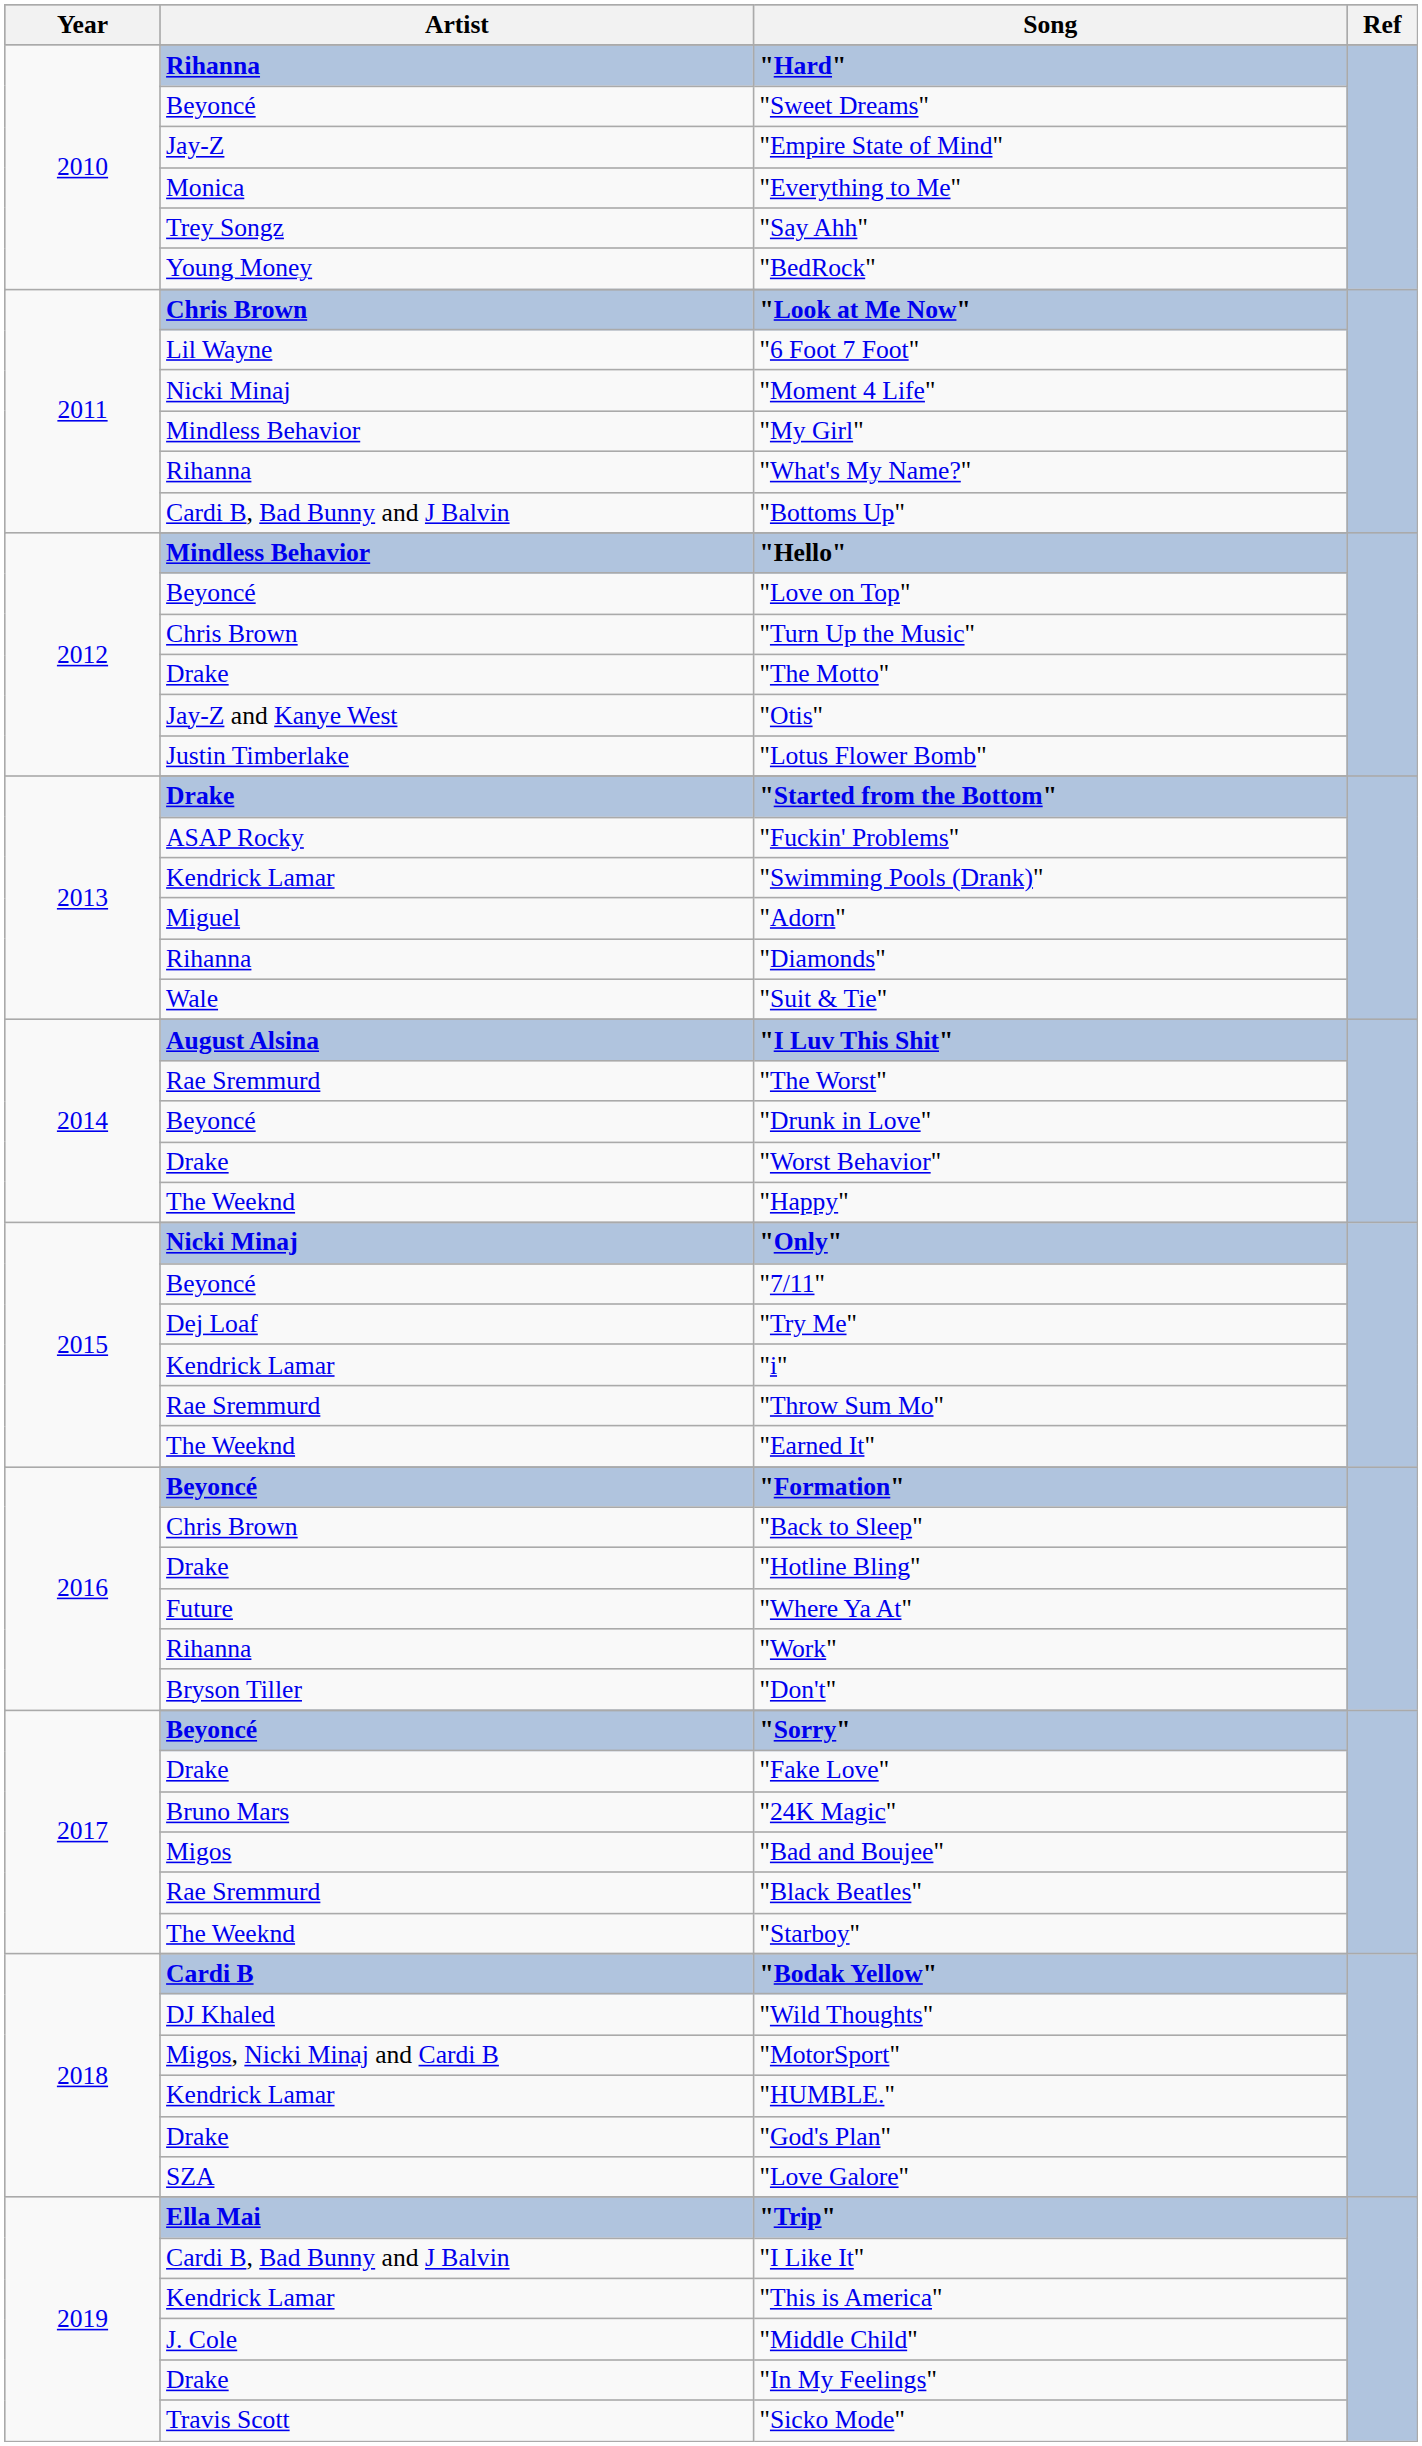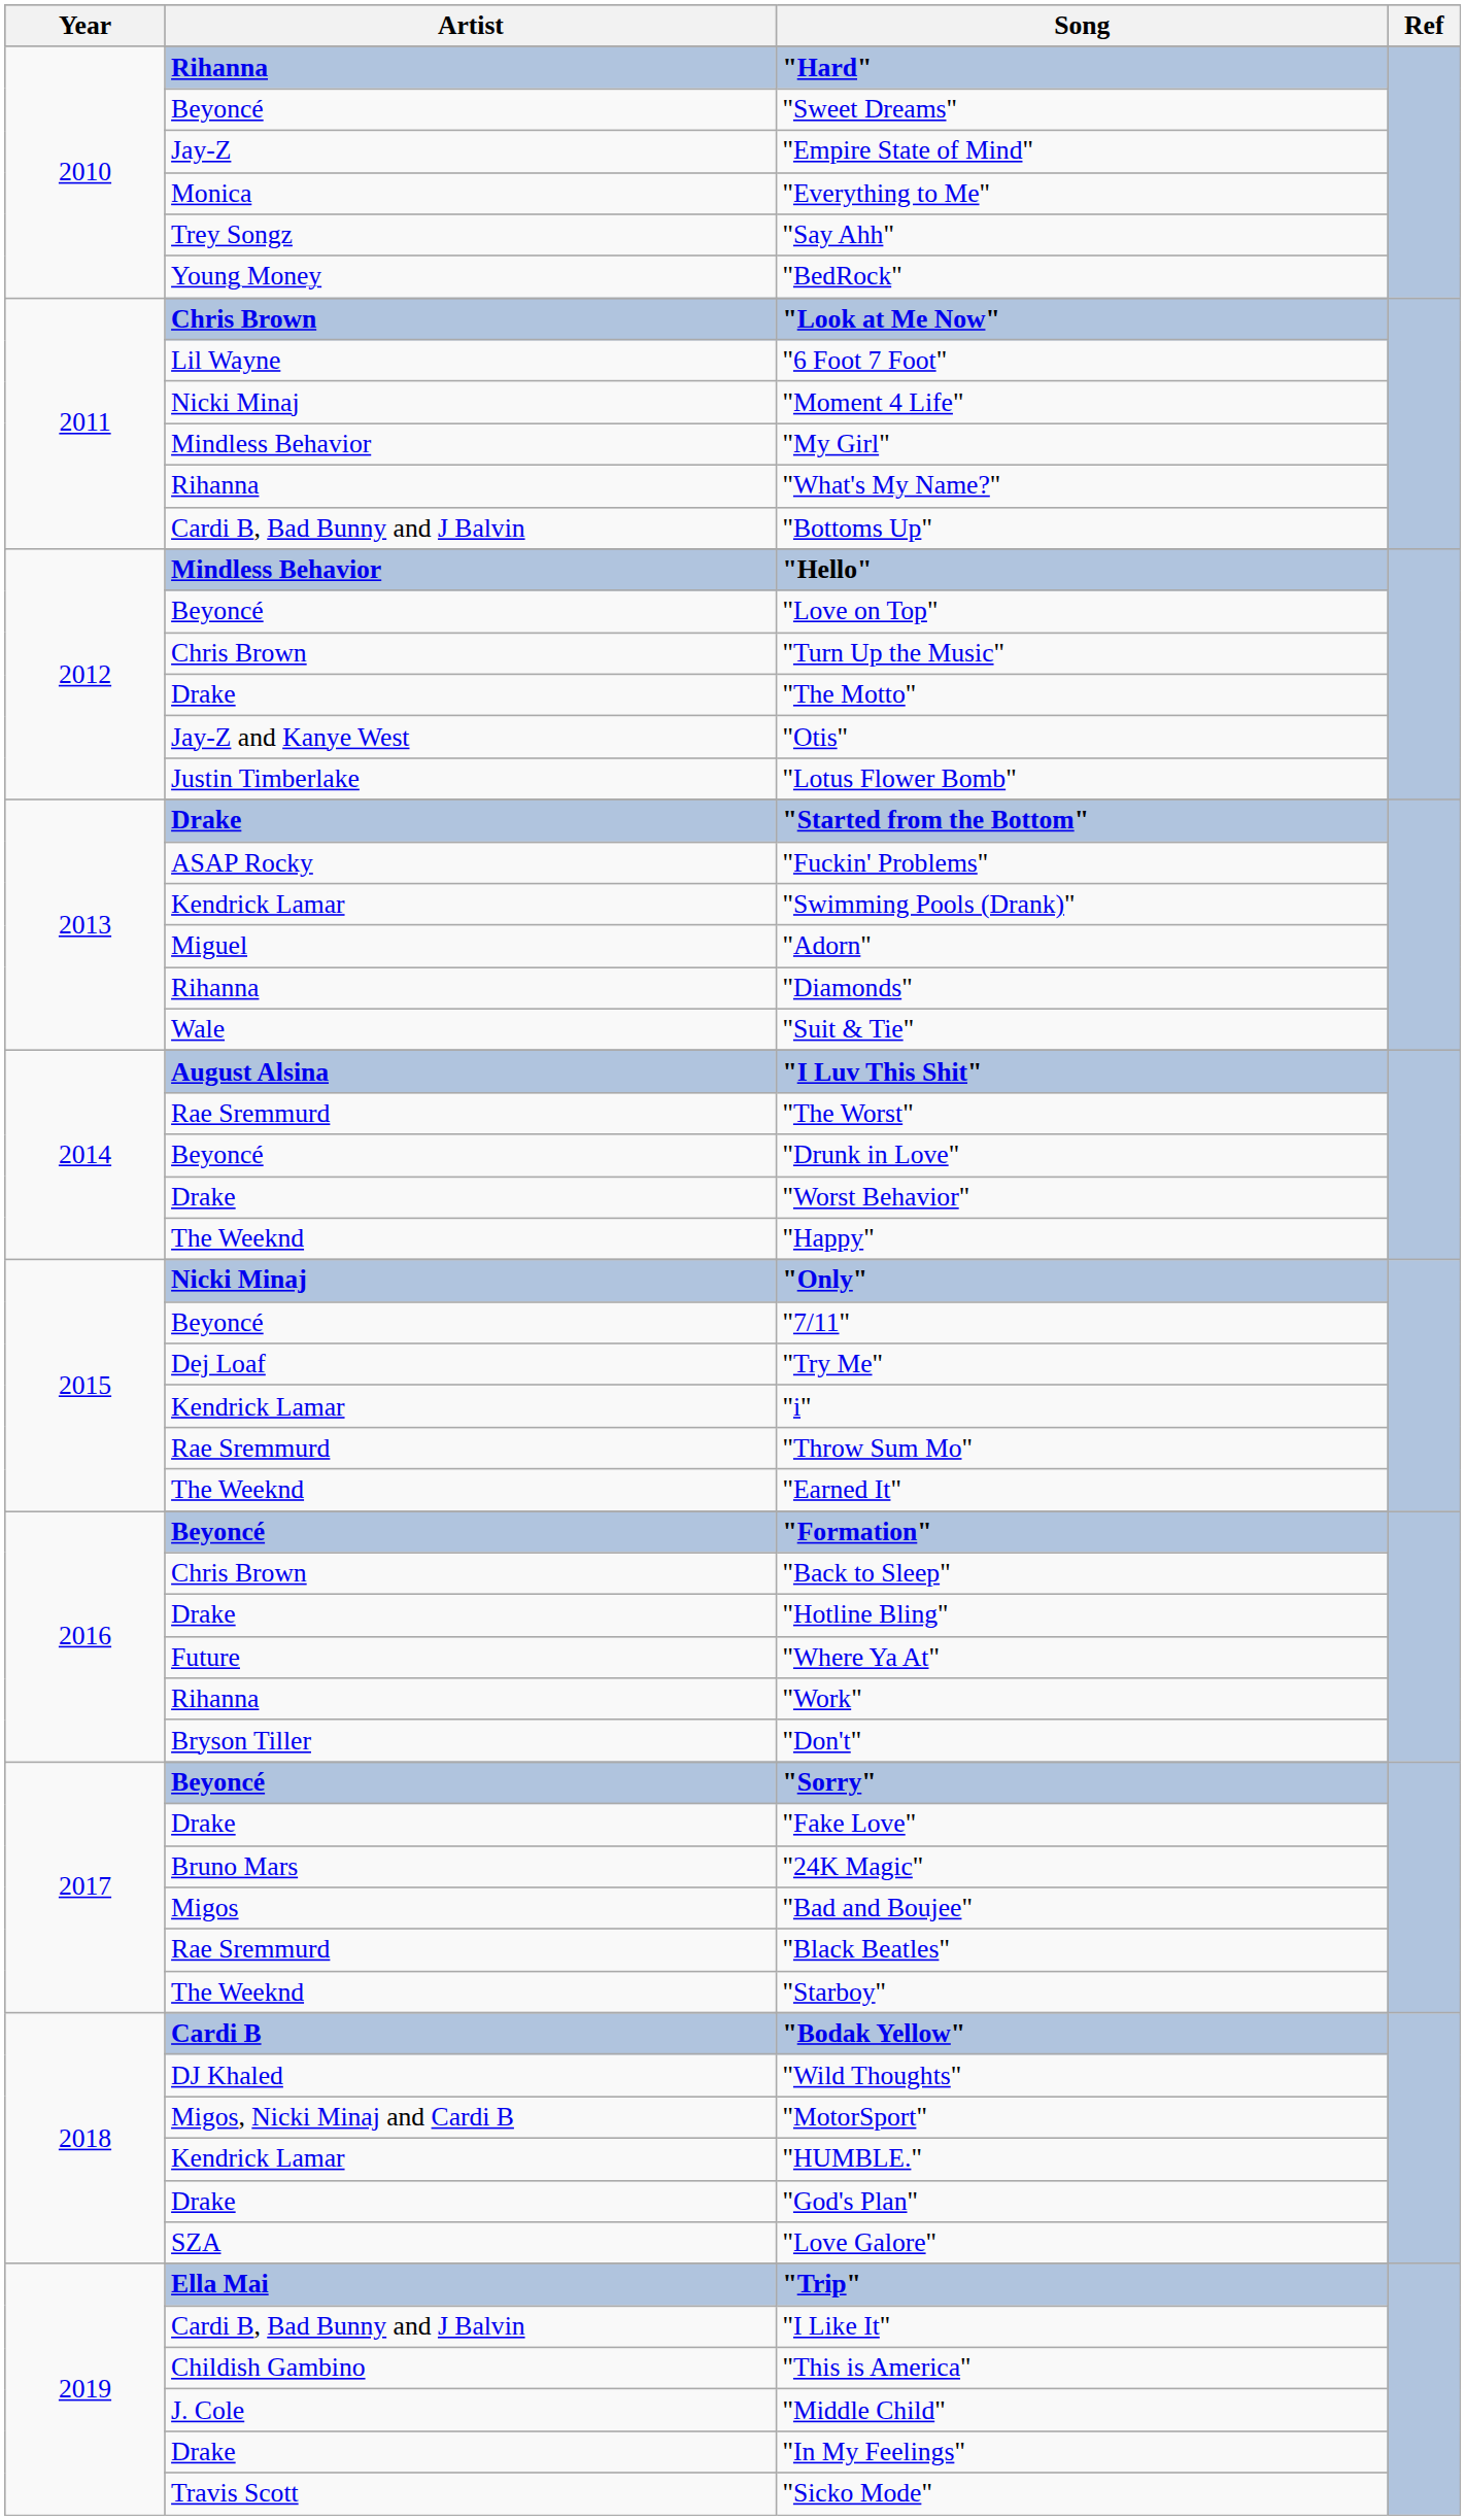 <table class="wikitable" style="width:100%;">
 <tr style="background:#bebebe;">
 <th style="width:11%;">Year</th>
 <th style="width:42%;">Artist</th>
 <th style="width:42%;">Song</th>
 <th style="width:5%;">Ref</th>
 </tr>
 <tr>
 <td rowspan="7" align="center"><a href='#'>2010</a></td>
 </tr>
 <tr style="background:#B0C4DE">
 <td><strong><a href='#'>Rihanna</a> </strong></td>
 <td><strong>"<a href='#'>Hard</a>"</strong></td>
 <td rowspan="7" align="center"></td>
 </tr>
 <tr>
 <td><a href='#'>Beyoncé</a></td>
 <td>"<a href='#'>Sweet Dreams</a>"</td>
 </tr>
 <tr>
 <td><a href='#'>Jay-Z</a> </td>
 <td>"<a href='#'>Empire State of Mind</a>"</td>
 </tr>
 <tr>
 <td><a href='#'>Monica</a></td>
 <td>"<a href='#'>Everything to Me</a>"</td>
 </tr>
 <tr>
 <td><a href='#'>Trey Songz</a> </td>
 <td>"<a href='#'>Say Ahh</a>"</td>
 </tr>
 <tr>
 <td><a href='#'>Young Money</a> </td>
 <td>"<a href='#'>BedRock</a>"</td>
 </tr>
 <tr>
 <td rowspan="7" align="center"><a href='#'>2011</a></td>
 </tr>
 <tr style="background:#B0C4DE">
 <td><strong><a href='#'>Chris Brown</a> </strong></td>
 <td><strong>"<a href='#'>Look at Me Now</a>"</strong></td>
 <td rowspan="7" align="center"></td>
 </tr>
 <tr>
 <td><a href='#'>Lil Wayne</a> </td>
 <td>"<a href='#'>6 Foot 7 Foot</a>"</td>
 </tr>
 <tr>
 <td><a href='#'>Nicki Minaj</a> </td>
 <td>"<a href='#'>Moment 4 Life</a>"</td>
 </tr>
 <tr>
 <td><a href='#'>Mindless Behavior</a></td>
 <td>"<a href='#'>My Girl</a>"</td>
 </tr>
 <tr>
 <td><a href='#'>Rihanna</a> </td>
 <td>"<a href='#'>What's My Name?</a>"</td>
 </tr>
 <tr>
 <td><a href='#'>Cardi B</a>, <a href='#'>Bad Bunny</a> and <a href='#'>J Balvin</a></td>
 <td>"<a href='#'>Bottoms Up</a>"</td>
 </tr>
 <tr>
 <td rowspan="7" align="center"><a href='#'>2012</a></td>
 </tr>
 <tr style="background:#B0C4DE">
 <td><strong><a href='#'>Mindless Behavior</a></strong></td>
 <td><strong>"Hello"</strong></td>
 <td rowspan="7" align="center"></td>
 </tr>
 <tr>
 <td><a href='#'>Beyoncé</a></td>
 <td>"<a href='#'>Love on Top</a>"</td>
 </tr>
 <tr>
 <td><a href='#'>Chris Brown</a></td>
 <td>"<a href='#'>Turn Up the Music</a>"</td>
 </tr>
 <tr>
 <td><a href='#'>Drake</a> </td>
 <td>"<a href='#'>The Motto</a>"</td>
 </tr>
 <tr>
 <td><a href='#'>Jay-Z</a> and <a href='#'>Kanye West</a> </td>
 <td>"<a href='#'>Otis</a>"</td>
 </tr>
 <tr>
 <td><a href='#'>Justin Timberlake</a> </td>
 <td>"<a href='#'>Lotus Flower Bomb</a>"</td>
 </tr>
 <tr>
 <td rowspan="7" align="center"><a href='#'>2013</a></td>
 </tr>
 <tr style="background:#B0C4DE">
 <td><strong><a href='#'>Drake</a></strong></td>
 <td><strong>"<a href='#'>Started from the Bottom</a>"</strong></td>
 <td rowspan="7" align="center"></td>
 </tr>
 <tr>
 <td><a href='#'>ASAP Rocky</a> </td>
 <td>"<a href='#'>Fuckin' Problems</a>"</td>
 </tr>
 <tr>
 <td><a href='#'>Kendrick Lamar</a></td>
 <td>"<a href='#'>Swimming Pools (Drank)</a>"</td>
 </tr>
 <tr>
 <td><a href='#'>Miguel</a></td>
 <td>"<a href='#'>Adorn</a>"</td>
 </tr>
 <tr>
 <td><a href='#'>Rihanna</a></td>
 <td>"<a href='#'>Diamonds</a>"</td>
 </tr>
 <tr>
 <td><a href='#'>Wale</a> </td>
 <td>"<a href='#'>Suit & Tie</a>"</td>
 </tr>
 <tr>
 <td rowspan="6" align="center"><a href='#'>2014</a></td>
 </tr>
 <tr style="background:#B0C4DE">
 <td><strong><a href='#'>August Alsina</a> </strong></td>
 <td><strong>"<a href='#'>I Luv This Shit</a>"</strong></td>
 <td rowspan="6" align="center"></td>
 </tr>
 <tr>
 <td><a href='#'>Rae Sremmurd</a> </td>
 <td>"<a href='#'>The Worst</a>"</td>
 </tr>
 <tr>
 <td><a href='#'>Beyoncé</a> </td>
 <td>"<a href='#'>Drunk in Love</a>"</td>
 </tr>
 <tr>
 <td><a href='#'>Drake</a></td>
 <td>"<a href='#'>Worst Behavior</a>"</td>
 </tr>
 <tr>
 <td><a href='#'>The Weeknd</a> </td>
 <td>"<a href='#'>Happy</a>"</td>
 </tr>
 <tr>
 <td rowspan="7" align="center"><a href='#'>2015</a></td>
 </tr>
 <tr style="background:#B0C4DE">
 <td><strong><a href='#'>Nicki Minaj</a> </strong></td>
 <td><strong>"<a href='#'>Only</a>"</strong></td>
 <td rowspan="7" align="center"></td>
 </tr>
 <tr>
 <td><a href='#'>Beyoncé</a></td>
 <td>"<a href='#'>7/11</a>"</td>
 </tr>
 <tr>
 <td><a href='#'>Dej Loaf</a></td>
 <td>"<a href='#'>Try Me</a>"</td>
 </tr>
 <tr>
 <td><a href='#'>Kendrick Lamar</a></td>
 <td>"<a href='#'>i</a>"</td>
 </tr>
 <tr>
 <td><a href='#'>Rae Sremmurd</a> </td>
 <td>"<a href='#'>Throw Sum Mo</a>"</td>
 </tr>
 <tr>
 <td><a href='#'>The Weeknd</a></td>
 <td>"<a href='#'>Earned It</a>"</td>
 </tr>
 <tr>
 <td rowspan="7" align="center"><a href='#'>2016</a></td>
 </tr>
 <tr style="background:#B0C4DE">
 <td><strong><a href='#'>Beyoncé</a></strong></td>
 <td><strong>"<a href='#'>Formation</a>"</strong></td>
 <td rowspan="7" align="center"></td>
 </tr>
 <tr>
 <td><a href='#'>Chris Brown</a></td>
 <td>"<a href='#'>Back to Sleep</a>"</td>
 </tr>
 <tr>
 <td><a href='#'>Drake</a></td>
 <td>"<a href='#'>Hotline Bling</a>"</td>
 </tr>
 <tr>
 <td><a href='#'>Future</a> </td>
 <td>"<a href='#'>Where Ya At</a>"</td>
 </tr>
 <tr>
 <td><a href='#'>Rihanna</a> </td>
 <td>"<a href='#'>Work</a>"</td>
 </tr>
 <tr>
 <td><a href='#'>Bryson Tiller</a></td>
 <td>"<a href='#'>Don't</a>"</td>
 </tr>
 <tr>
 <td rowspan="7" align="center"><a href='#'>2017</a></td>
 </tr>
 <tr style="background:#B0C4DE">
 <td><strong><a href='#'>Beyoncé</a></strong></td>
 <td><strong>"<a href='#'>Sorry</a>"</strong></td>
 <td rowspan="7" align="center"></td>
 </tr>
 <tr>
 <td><a href='#'>Drake</a></td>
 <td>"<a href='#'>Fake Love</a>"</td>
 </tr>
 <tr>
 <td><a href='#'>Bruno Mars</a></td>
 <td>"<a href='#'>24K Magic</a>"</td>
 </tr>
 <tr>
 <td><a href='#'>Migos</a> </td>
 <td>"<a href='#'>Bad and Boujee</a>"</td>
 </tr>
 <tr>
 <td><a href='#'>Rae Sremmurd</a> </td>
 <td>"<a href='#'>Black Beatles</a>"</td>
 </tr>
 <tr>
 <td><a href='#'>The Weeknd</a> </td>
 <td>"<a href='#'>Starboy</a>"</td>
 </tr>
 <tr>
 <td rowspan="7" align="center"><a href='#'>2018</a></td>
 </tr>
 <tr style="background:#B0C4DE">
 <td><strong><a href='#'>Cardi B</a></strong></td>
 <td><strong>"<a href='#'>Bodak Yellow</a>"</strong></td>
 <td rowspan="7" align="center"></td>
 </tr>
 <tr>
 <td><a href='#'>DJ Khaled</a> </td>
 <td>"<a href='#'>Wild Thoughts</a>"</td>
 </tr>
 <tr>
 <td><a href='#'>Migos</a>, <a href='#'>Nicki Minaj</a> and <a href='#'>Cardi B</a></td>
 <td>"<a href='#'>MotorSport</a>"</td>
 </tr>
 <tr>
 <td><a href='#'>Kendrick Lamar</a></td>
 <td>"<a href='#'>HUMBLE.</a>"</td>
 </tr>
 <tr>
 <td><a href='#'>Drake</a></td>
 <td>"<a href='#'>God's Plan</a>"</td>
 </tr>
 <tr>
 <td><a href='#'>SZA</a> </td>
 <td>"<a href='#'>Love Galore</a>"</td>
 </tr>
 <tr>
 <td rowspan="7" align="center"><a href='#'>2019</a></td>
 </tr>
 <tr style="background:#B0C4DE">
 <td><strong><a href='#'>Ella Mai</a></strong></td>
 <td><strong>"<a href='#'>Trip</a>"</strong></td>
 <td rowspan="7" align="center"></td>
 </tr>
 <tr>
 <td><a href='#'>Cardi B</a>, <a href='#'>Bad Bunny</a> and <a href='#'>J Balvin</a></td>
 <td>"<a href='#'>I Like It</a>"</td>
 </tr>
 <tr>
-<td><a href='#'>Kendrick Lamar</a></td>
+<td><a href='#'>Childish Gambino</a></td>
 <td>"<a href='#'>This is America</a>"</td>
 </tr>
 <tr>
 <td><a href='#'>J. Cole</a></td>
 <td>"<a href='#'>Middle Child</a>"</td>
 </tr>
 <tr>
 <td><a href='#'>Drake</a></td>
 <td>"<a href='#'>In My Feelings</a>"</td>
 </tr>
 <tr>
 <td><a href='#'>Travis Scott</a> </td>
 <td>"<a href='#'>Sicko Mode</a>"</td>
 </tr>
 </table>
